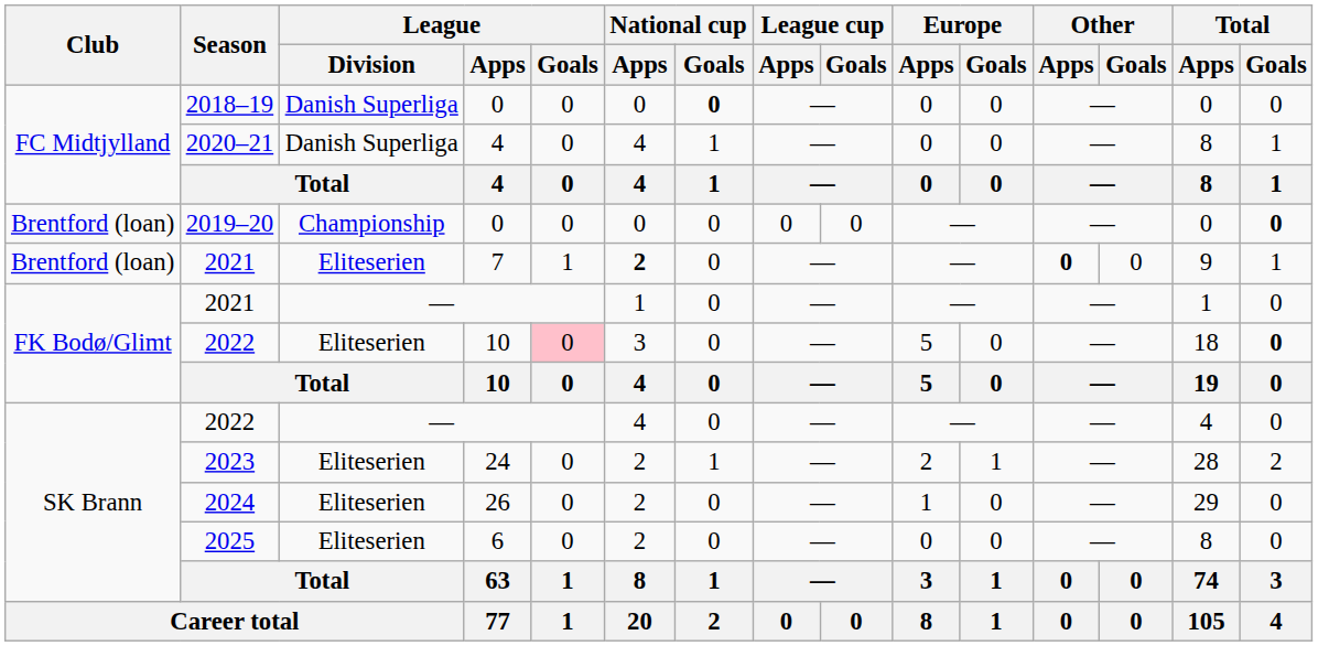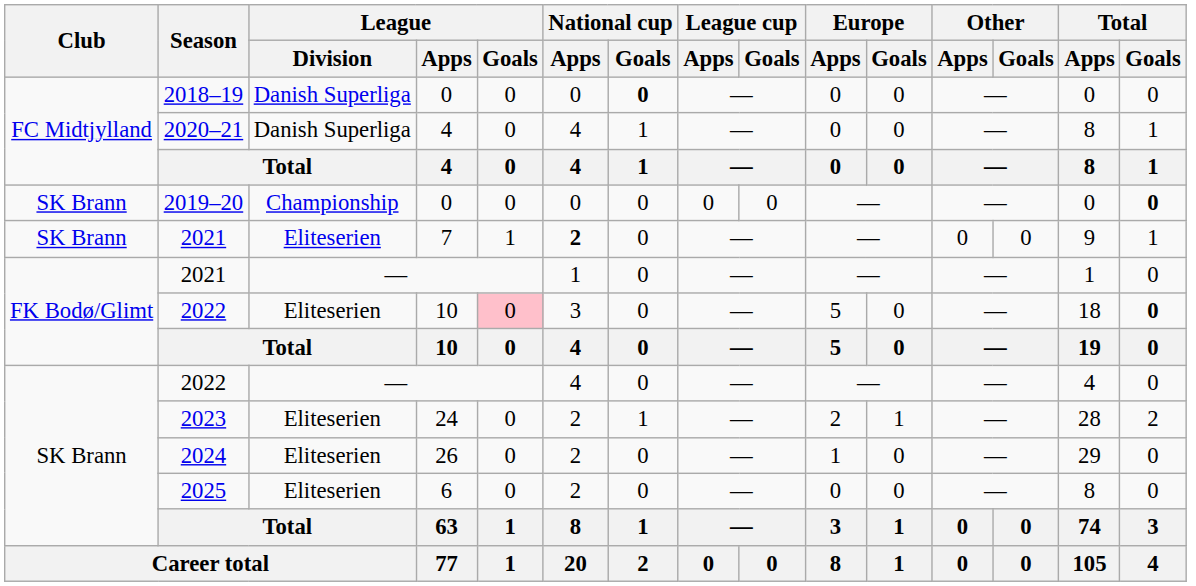 <table class="wikitable" style="text-align: center;">
 <tr>
 <th rowspan="2">Club</th>
 <th rowspan="2">Season</th>
 <th colspan="3">League</th>
 <th colspan="2">National cup</th>
 <th colspan="2">League cup</th>
 <th colspan="2">Europe</th>
 <th colspan="2">Other</th>
 <th colspan="2">Total</th>
 </tr>
 <tr>
 <th>Division</th>
 <th>Apps</th>
 <th>Goals</th>
 <th>Apps</th>
 <th>Goals</th>
 <th>Apps</th>
 <th>Goals</th>
 <th>Apps</th>
 <th>Goals</th>
 <th>Apps</th>
 <th>Goals</th>
 <th>Apps</th>
 <th>Goals</th>
 </tr>
 <tr>
 <td rowspan="3"><a href='#'>FC Midtjylland</a></td>
 <td><a href='#'>2018–19</a></td>
 <td><a href='#'>Danish Superliga</a></td>
 <td>0</td>
 <td>0</td>
 <td>0</td>
 <td><strong>0</strong></td>
 <td colspan="2">—</td>
 <td>0</td>
 <td>0</td>
 <td colspan="2">—</td>
 <td>0</td>
 <td>0</td>
 </tr>
 <tr>
 <td><a href='#'>2020–21</a></td>
 <td>Danish Superliga</td>
 <td>4</td>
 <td>0</td>
 <td>4</td>
 <td>1</td>
 <td colspan="2">—</td>
 <td>0</td>
 <td>0</td>
 <td colspan="2">—</td>
 <td>8</td>
 <td>1</td>
 </tr>
 <tr>
 <th colspan="2">Total</th>
 <th>4</th>
 <th>0</th>
 <th>4</th>
 <th>1</th>
 <th colspan="2">—</th>
 <th>0</th>
 <th>0</th>
 <th colspan="2">—</th>
 <th>8</th>
 <th>1</th>
 </tr>
 <tr>
-<td><a href='#'>Brentford</a> (loan)</td>
+<td><a href='#'>SK Brann</a></td>
 <td><a href='#'>2019–20</a></td>
 <td><a href='#'>Championship</a></td>
 <td>0</td>
 <td>0</td>
 <td>0</td>
 <td>0</td>
 <td>0</td>
 <td>0</td>
 <td colspan="2">—</td>
 <td colspan="2">—</td>
 <td>0</td>
 <td><strong>0</strong></td>
 </tr>
 <tr>
-<td><a href='#'>Brentford</a> (loan)</td>
+<td><a href='#'>SK Brann</a></td>
 <td><a href='#'>2021</a></td>
 <td><a href='#'>Eliteserien</a></td>
 <td>7</td>
 <td>1</td>
 <td><strong>2</strong></td>
 <td>0</td>
 <td colspan="2">—</td>
 <td colspan="2">—</td>
-<td><strong>0</strong></td>
+<td>0</td>
 <td>0</td>
 <td>9</td>
 <td>1</td>
 </tr>
 <tr>
 <td rowspan="3"><a href='#'>FK Bodø/Glimt</a></td>
 <td>2021</td>
 <td colspan="3">—</td>
 <td>1</td>
 <td>0</td>
 <td colspan="2">—</td>
 <td colspan="2">—</td>
 <td colspan="2">—</td>
 <td>1</td>
 <td>0</td>
 </tr>
 <tr>
 <td><a href='#'>2022</a></td>
 <td>Eliteserien</td>
 <td>10</td>
 <td style="background: pink;">0</td>
 <td>3</td>
 <td>0</td>
 <td colspan="2">—</td>
 <td>5</td>
 <td>0</td>
 <td colspan="2">—</td>
 <td>18</td>
 <td><strong>0</strong></td>
 </tr>
 <tr>
 <th colspan="2">Total</th>
 <th>10</th>
 <th>0</th>
 <th>4</th>
 <th>0</th>
 <th colspan="2">—</th>
 <th>5</th>
 <th>0</th>
 <th colspan="2">—</th>
 <th>19</th>
 <th>0</th>
 </tr>
 <tr>
 <td rowspan="5">SK Brann</td>
 <td>2022</td>
 <td colspan="3">—</td>
 <td>4</td>
 <td>0</td>
 <td colspan="2">—</td>
 <td colspan="2">—</td>
 <td colspan="2">—</td>
 <td>4</td>
 <td>0</td>
 </tr>
 <tr>
 <td><a href='#'>2023</a></td>
 <td>Eliteserien</td>
 <td>24</td>
 <td>0</td>
 <td>2</td>
 <td>1</td>
 <td colspan="2">—</td>
 <td>2</td>
 <td>1</td>
 <td colspan="2">—</td>
 <td>28</td>
 <td>2</td>
 </tr>
 <tr>
 <td><a href='#'>2024</a></td>
 <td>Eliteserien</td>
 <td>26</td>
 <td>0</td>
 <td>2</td>
 <td>0</td>
 <td colspan="2">—</td>
 <td>1</td>
 <td>0</td>
 <td colspan="2">—</td>
 <td>29</td>
 <td>0</td>
 </tr>
 <tr>
 <td><a href='#'>2025</a></td>
 <td>Eliteserien</td>
 <td>6</td>
 <td>0</td>
 <td>2</td>
 <td>0</td>
 <td colspan="2">—</td>
 <td>0</td>
 <td>0</td>
 <td colspan="2">—</td>
 <td>8</td>
 <td>0</td>
 </tr>
 <tr>
 <th colspan="2">Total</th>
 <th>63</th>
 <th>1</th>
 <th>8</th>
 <th>1</th>
 <th colspan="2">—</th>
 <th>3</th>
 <th>1</th>
 <th>0</th>
 <th>0</th>
 <th>74</th>
 <th>3</th>
 </tr>
 <tr>
 <th colspan="3">Career total</th>
 <th>77</th>
 <th>1</th>
 <th>20</th>
 <th>2</th>
 <th>0</th>
 <th>0</th>
 <th>8</th>
 <th>1</th>
 <th>0</th>
 <th>0</th>
 <th>105</th>
 <th>4</th>
 </tr>
 </table>
